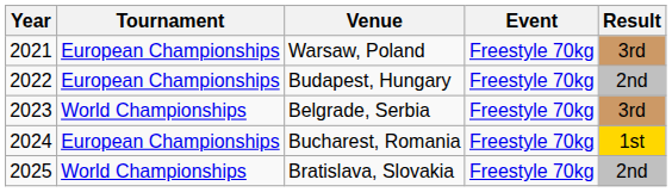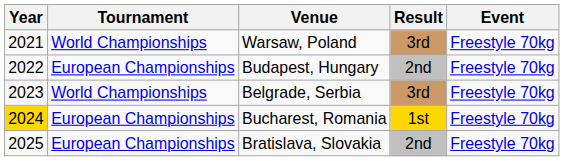 <table class="wikitable" style="font-size:95%;">
 <tr>
 <th>Year</th>
 <th>Tournament</th>
 <th>Venue</th>
+<th>Result</th>
 <th>Event</th>
-<th>Result</th>
 </tr>
 <tr>
 <td>2021</td>
-<td><a href='#'>European Championships</a></td>
+<td><a href='#'>World Championships</a></td>
 <td>Warsaw, Poland</td>
+<td align="center" bgcolor="cc9966">3rd</td>
 <td><a href='#'>Freestyle 70kg</a></td>
-<td align="center" bgcolor="cc9966">3rd</td>
 </tr>
 <tr>
 <td>2022</td>
 <td><a href='#'>European Championships</a></td>
 <td>Budapest, Hungary</td>
+<td align="center" bgcolor="silver">2nd</td>
 <td><a href='#'>Freestyle 70kg</a></td>
-<td align="center" bgcolor="silver">2nd</td>
 </tr>
 <tr>
 <td>2023</td>
 <td><a href='#'>World Championships</a></td>
 <td>Belgrade, Serbia</td>
+<td align="center" bgcolor="cc9966">3rd</td>
 <td><a href='#'>Freestyle 70kg</a></td>
-<td align="center" bgcolor="cc9966">3rd</td>
 </tr>
 <tr>
-<td>2024</td>
+<td style="background: gold;">2024</td>
 <td><a href='#'>European Championships</a></td>
 <td>Bucharest, Romania</td>
+<td align="center" bgcolor="gold">1st</td>
 <td><a href='#'>Freestyle 70kg</a></td>
-<td align="center" bgcolor="gold">1st</td>
 </tr>
 <tr>
 <td>2025</td>
-<td><a href='#'>World Championships</a></td>
+<td><a href='#'>European Championships</a></td>
 <td>Bratislava, Slovakia</td>
+<td align="center" bgcolor="silver">2nd</td>
 <td><a href='#'>Freestyle 70kg</a></td>
-<td align="center" bgcolor="silver">2nd</td>
 </tr>
 </table>
